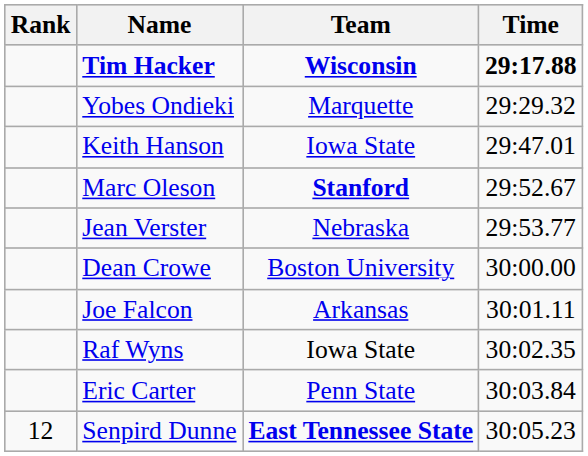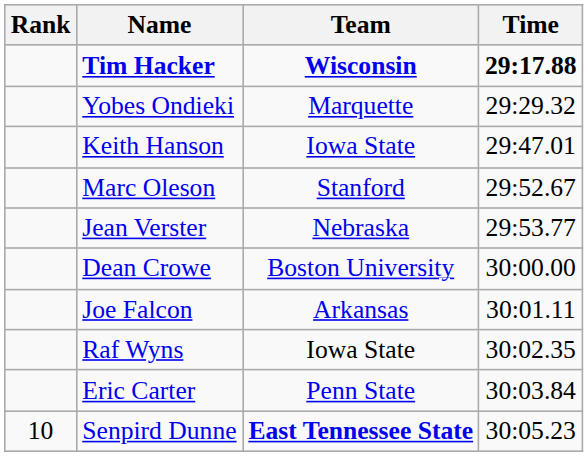 <table class="wikitable sortable" style="text-align:center">
 <tr>
 <th>Rank</th>
 <th>Name</th>
 <th>Team</th>
 <th>Time</th>
 </tr>
 <tr>
 <td></td>
 <td align=left> <strong><a href='#'>Tim Hacker</a></strong></td>
 <td><strong><a href='#'>Wisconsin</a></strong></td>
 <td><strong>29:17.88</strong></td>
 </tr>
 <tr>
 <td></td>
 <td align=left> <a href='#'>Yobes Ondieki</a></td>
 <td><a href='#'>Marquette</a></td>
 <td>29:29.32</td>
 </tr>
 <tr>
 <td></td>
 <td align=left> <a href='#'>Keith Hanson</a></td>
 <td><a href='#'>Iowa State</a></td>
 <td>29:47.01</td>
 </tr>
 <tr>
 <td></td>
 <td align=left> <a href='#'>Marc Oleson</a></td>
-<td><strong><a href='#'>Stanford</a></strong></td>
+<td><a href='#'>Stanford</a></td>
 <td>29:52.67</td>
 </tr>
 <tr>
 <td></td>
 <td align=left> <a href='#'>Jean Verster</a></td>
 <td><a href='#'>Nebraska</a></td>
 <td>29:53.77</td>
 </tr>
 <tr>
 <td></td>
 <td align=left> <a href='#'>Dean Crowe</a></td>
 <td><a href='#'>Boston University</a></td>
 <td>30:00.00</td>
 </tr>
 <tr>
 <td></td>
 <td align=left> <a href='#'>Joe Falcon</a></td>
 <td><a href='#'>Arkansas</a></td>
 <td>30:01.11</td>
 </tr>
 <tr>
 <td></td>
 <td align=left> <a href='#'>Raf Wyns</a></td>
 <td>Iowa State</td>
 <td>30:02.35</td>
 </tr>
 <tr>
 <td></td>
 <td align=left> <a href='#'>Eric Carter</a></td>
 <td><a href='#'>Penn State</a></td>
 <td>30:03.84</td>
 </tr>
 <tr>
-<td>12</td>
+<td>10</td>
 <td align=left> <a href='#'>Senpird Dunne</a></td>
 <td><strong><a href='#'>East Tennessee State</a></strong></td>
 <td>30:05.23</td>
 </tr>
 </table>
